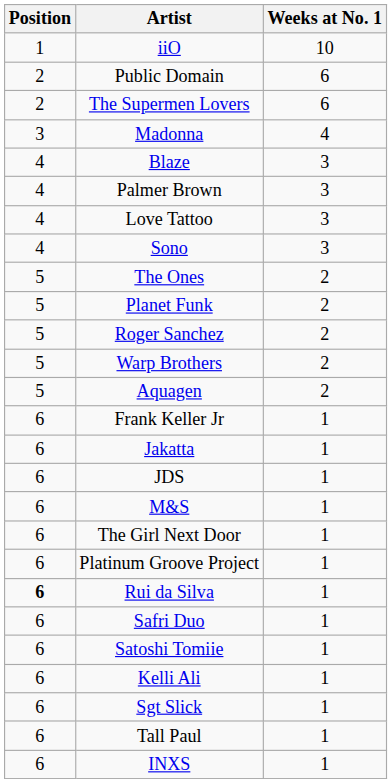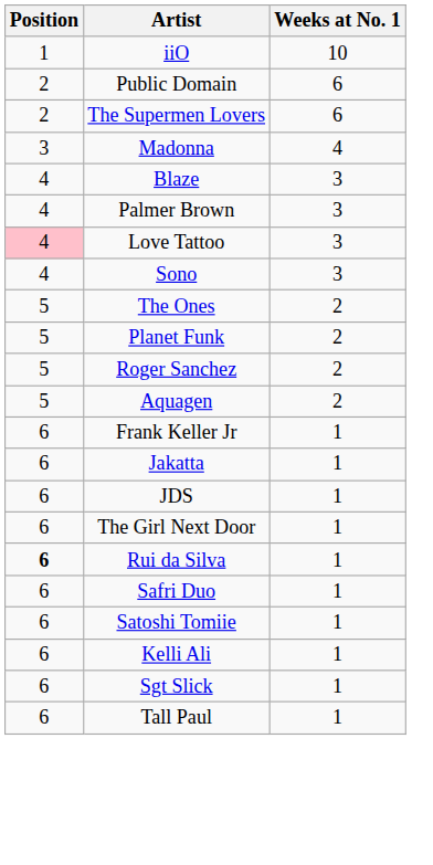 <table class="wikitable">
 <tr>
 <th style="text-align: center;">Position</th>
 <th style="text-align: center;">Artist</th>
 <th style="text-align: center;">Weeks at No. 1</th>
 </tr>
 <tr>
 <td style="text-align: center;">1</td>
 <td style="text-align: center;"><a href='#'>iiO</a></td>
 <td style="text-align: center;">10</td>
 </tr>
 <tr>
 <td style="text-align: center;">2</td>
 <td style="text-align: center;">Public Domain</td>
 <td style="text-align: center;">6</td>
 </tr>
 <tr>
 <td style="text-align: center;">2</td>
 <td style="text-align: center;"><a href='#'>The Supermen Lovers</a></td>
 <td style="text-align: center;">6</td>
 </tr>
 <tr>
 <td style="text-align: center;">3</td>
 <td style="text-align: center;"><a href='#'>Madonna</a></td>
 <td style="text-align: center;">4</td>
 </tr>
 <tr>
 <td style="text-align: center;">4</td>
 <td style="text-align: center;"><a href='#'>Blaze</a></td>
 <td style="text-align: center;">3</td>
 </tr>
 <tr>
 <td style="text-align: center;">4</td>
 <td style="text-align: center;">Palmer Brown</td>
 <td style="text-align: center;">3</td>
 </tr>
 <tr>
-<td style="text-align: center;">4</td>
+<td style="background: pink; text-align: center;">4</td>
 <td style="text-align: center;">Love Tattoo</td>
 <td style="text-align: center;">3</td>
 </tr>
 <tr>
 <td style="text-align: center;">4</td>
 <td style="text-align: center;"><a href='#'>Sono</a></td>
 <td style="text-align: center;">3</td>
 </tr>
 <tr>
 <td style="text-align: center;">5</td>
 <td style="text-align: center;"><a href='#'>The Ones</a></td>
 <td style="text-align: center;">2</td>
 </tr>
 <tr>
 <td style="text-align: center;">5</td>
 <td style="text-align: center;"><a href='#'>Planet Funk</a></td>
 <td style="text-align: center;">2</td>
 </tr>
 <tr>
 <td style="text-align: center;">5</td>
 <td style="text-align: center;"><a href='#'>Roger Sanchez</a></td>
 <td style="text-align: center;">2</td>
 </tr>
 <tr>
 <td style="text-align: center;">5</td>
-<td style="text-align: center;"><a href='#'>Warp Brothers</a></td>
-<td style="text-align: center;">2</td>
-</tr>
-<tr>
-<td style="text-align: center;">5</td>
 <td style="text-align: center;"><a href='#'>Aquagen</a></td>
 <td style="text-align: center;">2</td>
 </tr>
 <tr>
 <td style="text-align: center;">6</td>
 <td style="text-align: center;">Frank Keller Jr</td>
 <td style="text-align: center;">1</td>
 </tr>
 <tr>
 <td style="text-align: center;">6</td>
 <td style="text-align: center;"><a href='#'>Jakatta</a></td>
 <td style="text-align: center;">1</td>
 </tr>
 <tr>
 <td style="text-align: center;">6</td>
 <td style="text-align: center;">JDS</td>
 <td style="text-align: center;">1</td>
 </tr>
 <tr>
 <td style="text-align: center;">6</td>
-<td style="text-align: center;"><a href='#'>M&S</a></td>
-<td style="text-align: center;">1</td>
-</tr>
-<tr>
-<td style="text-align: center;">6</td>
 <td style="text-align: center;">The Girl Next Door</td>
-<td style="text-align: center;">1</td>
-</tr>
-<tr>
-<td style="text-align: center;">6</td>
-<td style="text-align: center;">Platinum Groove Project</td>
 <td style="text-align: center;">1</td>
 </tr>
 <tr>
 <td style="text-align: center;"><strong>6</strong></td>
 <td style="text-align: center;"><a href='#'>Rui da Silva</a></td>
 <td style="text-align: center;">1</td>
 </tr>
 <tr>
 <td style="text-align: center;">6</td>
 <td style="text-align: center;"><a href='#'>Safri Duo</a></td>
 <td style="text-align: center;">1</td>
 </tr>
 <tr>
 <td style="text-align: center;">6</td>
 <td style="text-align: center;"><a href='#'>Satoshi Tomiie</a></td>
 <td style="text-align: center;">1</td>
 </tr>
 <tr>
 <td style="text-align: center;">6</td>
 <td style="text-align: center;"><a href='#'>Kelli Ali</a></td>
 <td style="text-align: center;">1</td>
 </tr>
 <tr>
 <td style="text-align: center;">6</td>
 <td style="text-align: center;"><a href='#'>Sgt Slick</a></td>
 <td style="text-align: center;">1</td>
 </tr>
 <tr>
 <td style="text-align: center;">6</td>
 <td style="text-align: center;">Tall Paul</td>
 <td style="text-align: center;">1</td>
 </tr>
-<tr>
-<td style="text-align: center;">6</td>
-<td style="text-align: center;"><a href='#'>INXS</a></td>
-<td style="text-align: center;">1</td>
-</tr>
 </table>
